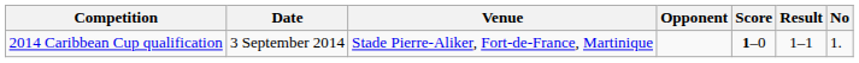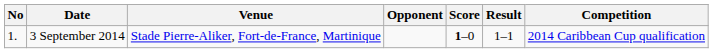 <table class="wikitable" style="font-size:85%;">
 <tr>
-<th>Competition</th>
+<th>No</th>
 <th>Date</th>
 <th>Venue</th>
 <th>Opponent</th>
 <th>Score</th>
 <th>Result</th>
-<th>No</th>
+<th>Competition</th>
 </tr>
 <tr>
-<td><a href='#'>2014 Caribbean Cup qualification</a></td>
+<td>1.</td>
 <td>3 September 2014</td>
 <td><a href='#'>Stade Pierre-Aliker</a>, <a href='#'>Fort-de-France</a>, <a href='#'>Martinique</a></td>
 <td></td>
 <td align=center><strong>1</strong>–0</td>
 <td align=center>1–1</td>
-<td>1.</td>
+<td><a href='#'>2014 Caribbean Cup qualification</a></td>
 </tr>
 </table>
